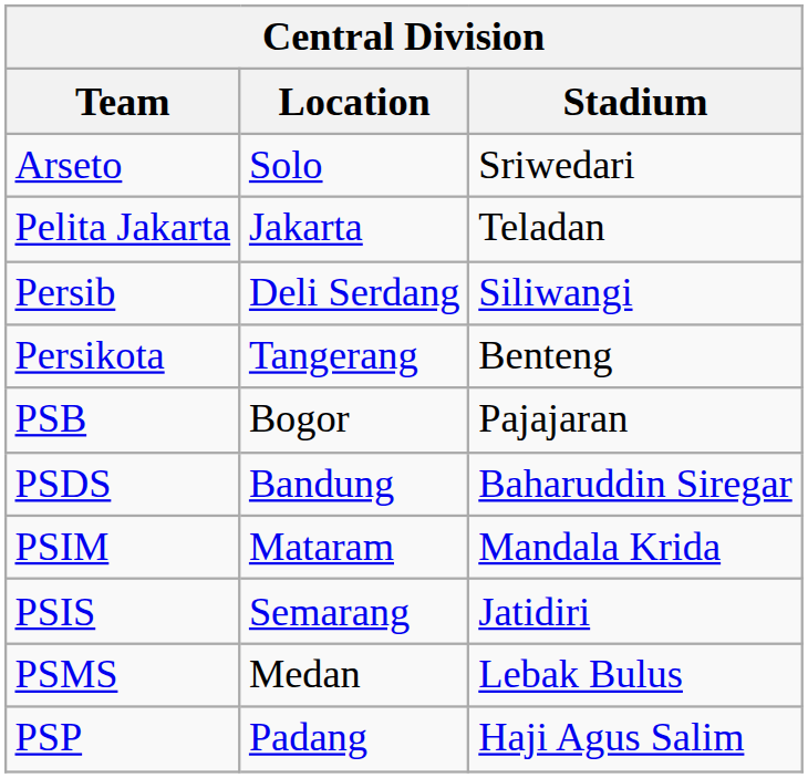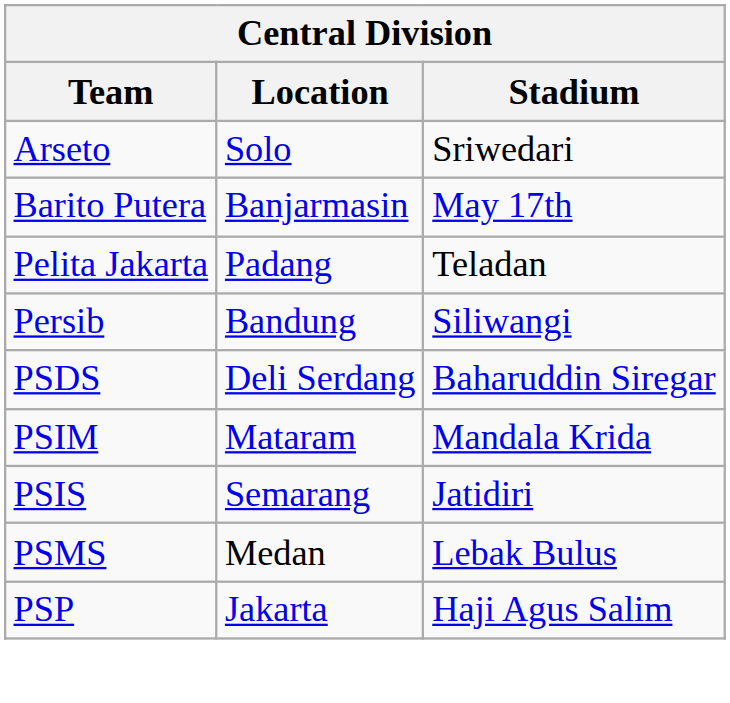 <table class="wikitable" style="text-align: left;">
 <tr>
 <th colspan="3">Central Division</th>
 </tr>
 <tr>
 <th>Team</th>
 <th>Location</th>
 <th>Stadium</th>
 </tr>
 <tr>
 <td><a href='#'>Arseto</a></td>
 <td><a href='#'>Solo</a></td>
 <td>Sriwedari</td>
 </tr>
 <tr>
+<td><a href='#'>Barito Putera</a></td>
+<td><a href='#'>Banjarmasin</a></td>
+<td><a href='#'>May 17th</a></td>
+</tr>
+<tr>
 <td><a href='#'>Pelita Jakarta</a></td>
-<td><a href='#'>Jakarta</a> </td>
+<td><a href='#'>Padang</a></td>
 <td>Teladan</td>
 </tr>
 <tr>
 <td><a href='#'>Persib</a></td>
-<td><a href='#'>Deli Serdang</a></td>
+<td><a href='#'>Bandung</a></td>
 <td><a href='#'>Siliwangi</a></td>
 </tr>
 <tr>
-<td><a href='#'>Persikota</a></td>
-<td><a href='#'>Tangerang</a></td>
-<td>Benteng</td>
-</tr>
-<tr>
-<td><a href='#'>PSB</a></td>
-<td>Bogor</td>
-<td>Pajajaran</td>
-</tr>
-<tr>
 <td><a href='#'>PSDS</a></td>
-<td><a href='#'>Bandung</a></td>
+<td><a href='#'>Deli Serdang</a></td>
 <td><a href='#'>Baharuddin Siregar</a></td>
 </tr>
 <tr>
 <td><a href='#'>PSIM</a></td>
 <td><a href='#'>Mataram</a></td>
 <td><a href='#'>Mandala Krida</a></td>
 </tr>
 <tr>
 <td><a href='#'>PSIS</a></td>
 <td><a href='#'>Semarang</a></td>
 <td><a href='#'>Jatidiri</a></td>
 </tr>
 <tr>
 <td><a href='#'>PSMS</a></td>
 <td>Medan</td>
 <td><a href='#'>Lebak Bulus</a></td>
 </tr>
 <tr>
 <td><a href='#'>PSP</a></td>
-<td><a href='#'>Padang</a></td>
+<td><a href='#'>Jakarta</a> </td>
 <td><a href='#'>Haji Agus Salim</a></td>
 </tr>
 </table>
